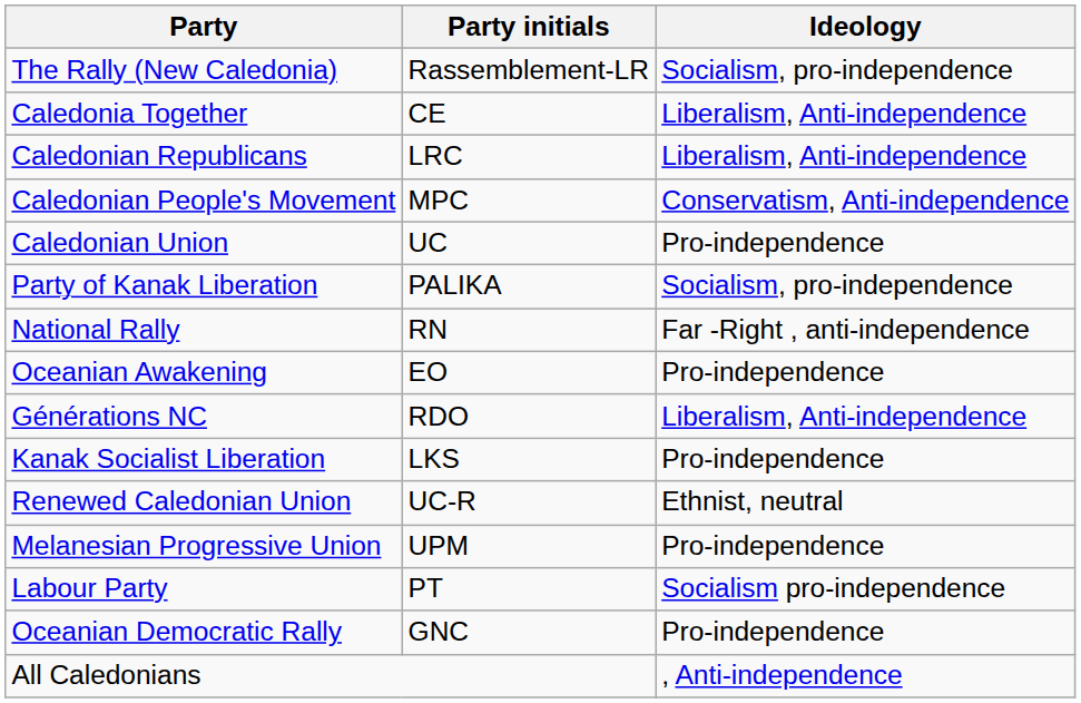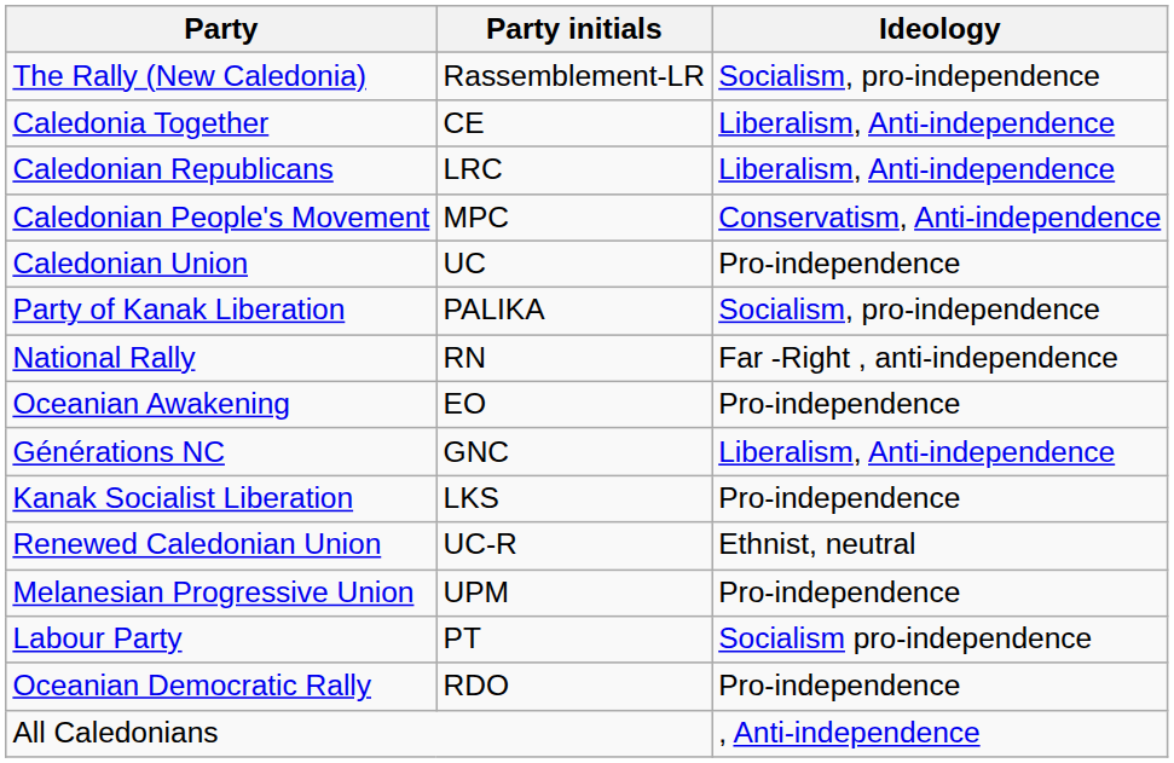 <table class="wikitable">
 <tr>
 <th>Party</th>
 <th>Party initials</th>
 <th>Ideology</th>
 </tr>
 <tr>
 <td><a href='#'>The Rally (New Caledonia)</a><br><em></em></td>
 <td>Rassemblement-LR</td>
 <td><a href='#'>Socialism</a>, pro-independence</td>
 </tr>
 <tr>
 <td><a href='#'>Caledonia Together</a><br><em></em></td>
 <td>CE</td>
 <td><a href='#'>Liberalism</a>, <a href='#'>Anti-independence</a></td>
 </tr>
 <tr>
 <td><a href='#'>Caledonian Republicans</a><br><em></em></td>
 <td>LRC</td>
 <td><a href='#'>Liberalism</a>, <a href='#'>Anti-independence</a></td>
 </tr>
 <tr>
 <td><a href='#'>Caledonian People's Movement</a><br><em></em></td>
 <td>MPC</td>
 <td><a href='#'>Conservatism</a>, <a href='#'>Anti-independence</a></td>
 </tr>
 <tr>
 <td><a href='#'>Caledonian Union</a><br><em></em></td>
 <td>UC</td>
 <td>Pro-independence</td>
 </tr>
 <tr>
 <td><a href='#'>Party of Kanak Liberation</a><br><em></em></td>
 <td>PALIKA</td>
 <td><a href='#'>Socialism</a>, pro-independence</td>
 </tr>
 <tr>
 <td><a href='#'>National Rally</a><br><em></em></td>
 <td>RN</td>
 <td>Far -Right , anti-independence</td>
 </tr>
 <tr>
 <td><a href='#'>Oceanian Awakening</a><br><em></em></td>
 <td>EO</td>
 <td>Pro-independence</td>
 </tr>
 <tr>
 <td><a href='#'>Générations NC</a></td>
-<td>RDO</td>
+<td>GNC</td>
 <td><a href='#'>Liberalism</a>, <a href='#'>Anti-independence</a></td>
 </tr>
 <tr>
 <td><a href='#'>Kanak Socialist Liberation</a><br><em></em></td>
 <td>LKS</td>
 <td>Pro-independence</td>
 </tr>
 <tr>
 <td><a href='#'>Renewed Caledonian Union</a><br><em></em></td>
 <td>UC-R</td>
 <td>Ethnist, neutral</td>
 </tr>
 <tr>
 <td><a href='#'>Melanesian Progressive Union</a><br><em></em></td>
 <td>UPM</td>
 <td>Pro-independence</td>
 </tr>
 <tr>
 <td><a href='#'>Labour Party</a><br><em></em></td>
 <td>PT</td>
 <td><a href='#'>Socialism</a> pro-independence</td>
 </tr>
 <tr>
 <td><a href='#'>Oceanian Democratic Rally</a><br><em></em></td>
-<td>GNC</td>
+<td>RDO</td>
 <td>Pro-independence</td>
 </tr>
 <tr>
 <td colspan=2>All Caledonians<br><em></em></td>
 <td>, <a href='#'>Anti-independence</a></td>
 </tr>
 </table>
